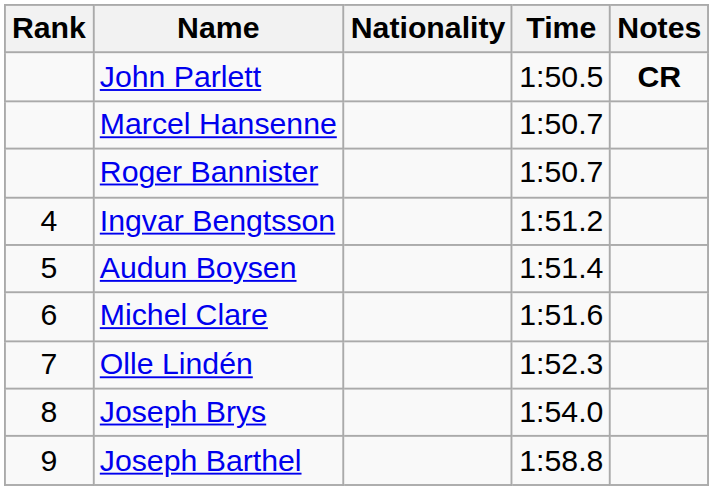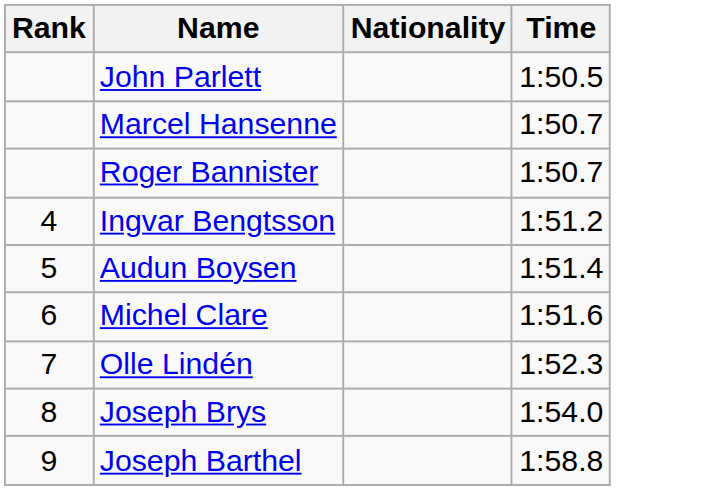 <table class="wikitable sortable" style="text-align:center">
 <tr>
 <th>Rank</th>
 <th>Name</th>
 <th>Nationality</th>
 <th>Time</th>
-<th>Notes</th>
 </tr>
 <tr>
 <td></td>
 <td align=left><a href='#'>John Parlett</a></td>
 <td align=left></td>
 <td>1:50.5</td>
-<td><strong>CR</strong></td>
 </tr>
 <tr>
 <td></td>
 <td align=left><a href='#'>Marcel Hansenne</a></td>
 <td align=left></td>
 <td>1:50.7</td>
-<td></td>
 </tr>
 <tr>
 <td></td>
 <td align=left><a href='#'>Roger Bannister</a></td>
 <td align=left></td>
 <td>1:50.7</td>
-<td></td>
 </tr>
 <tr>
 <td>4</td>
 <td align=left><a href='#'>Ingvar Bengtsson</a></td>
 <td align=left></td>
 <td>1:51.2</td>
-<td></td>
 </tr>
 <tr>
 <td>5</td>
 <td align=left><a href='#'>Audun Boysen</a></td>
 <td align=left></td>
 <td>1:51.4</td>
-<td></td>
 </tr>
 <tr>
 <td>6</td>
 <td align=left><a href='#'>Michel Clare</a></td>
 <td align=left></td>
 <td>1:51.6</td>
-<td></td>
 </tr>
 <tr>
 <td>7</td>
 <td align=left><a href='#'>Olle Lindén</a></td>
 <td align=left></td>
 <td>1:52.3</td>
-<td></td>
 </tr>
 <tr>
 <td>8</td>
 <td align=left><a href='#'>Joseph Brys</a></td>
 <td align=left></td>
 <td>1:54.0</td>
-<td></td>
 </tr>
 <tr>
 <td>9</td>
 <td align=left><a href='#'>Joseph Barthel</a></td>
 <td align=left></td>
 <td>1:58.8</td>
-<td></td>
 </tr>
 </table>
